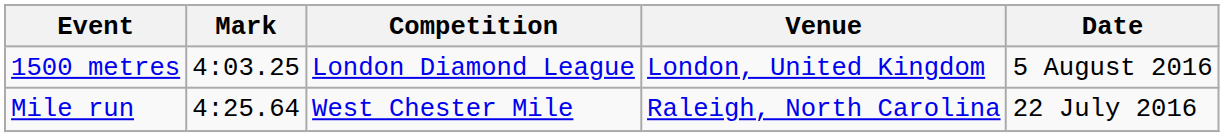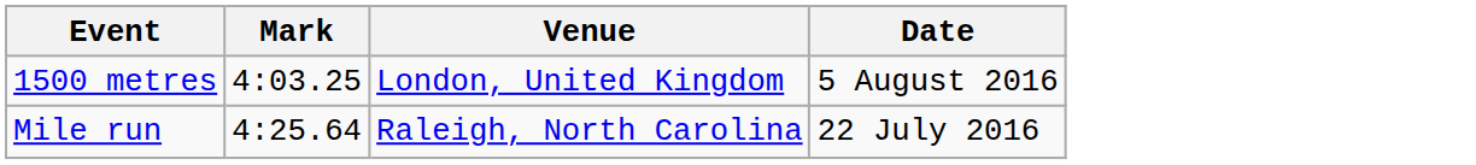 <table class=wikitable>
 <tr>
 <th>Event</th>
 <th>Mark</th>
-<th>Competition</th>
 <th>Venue</th>
 <th>Date</th>
 </tr>
 <tr>
 <td><a href='#'>1500 metres</a></td>
 <td>4:03.25</td>
-<td><a href='#'>London Diamond League</a></td>
 <td><a href='#'>London, United Kingdom</a></td>
 <td>5 August 2016</td>
 </tr>
 <tr>
 <td><a href='#'>Mile run</a></td>
 <td>4:25.64</td>
-<td><a href='#'>West Chester Mile</a></td>
 <td><a href='#'>Raleigh, North Carolina</a></td>
 <td>22 July 2016</td>
 </tr>
 </table>
